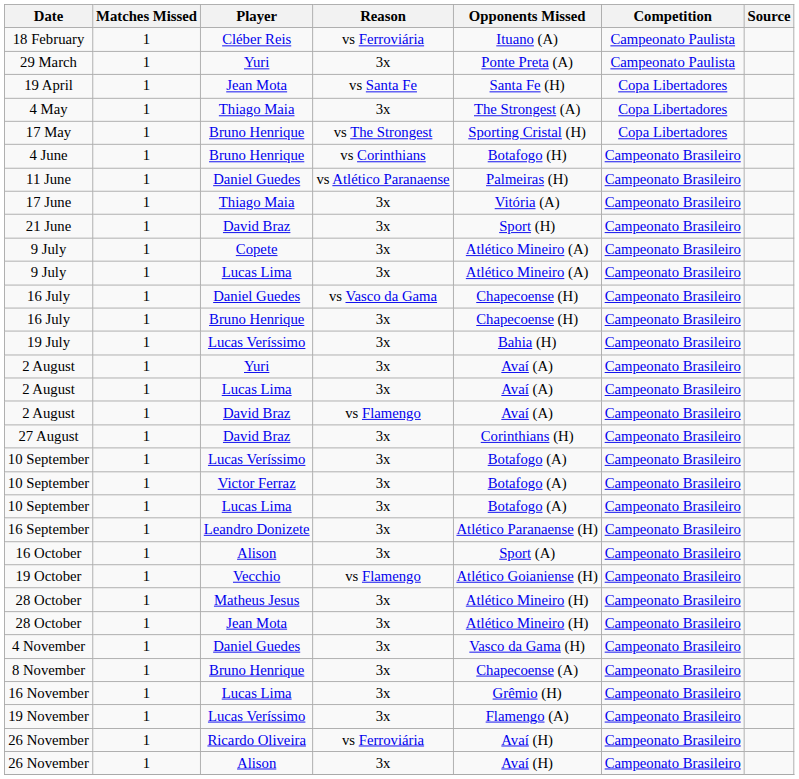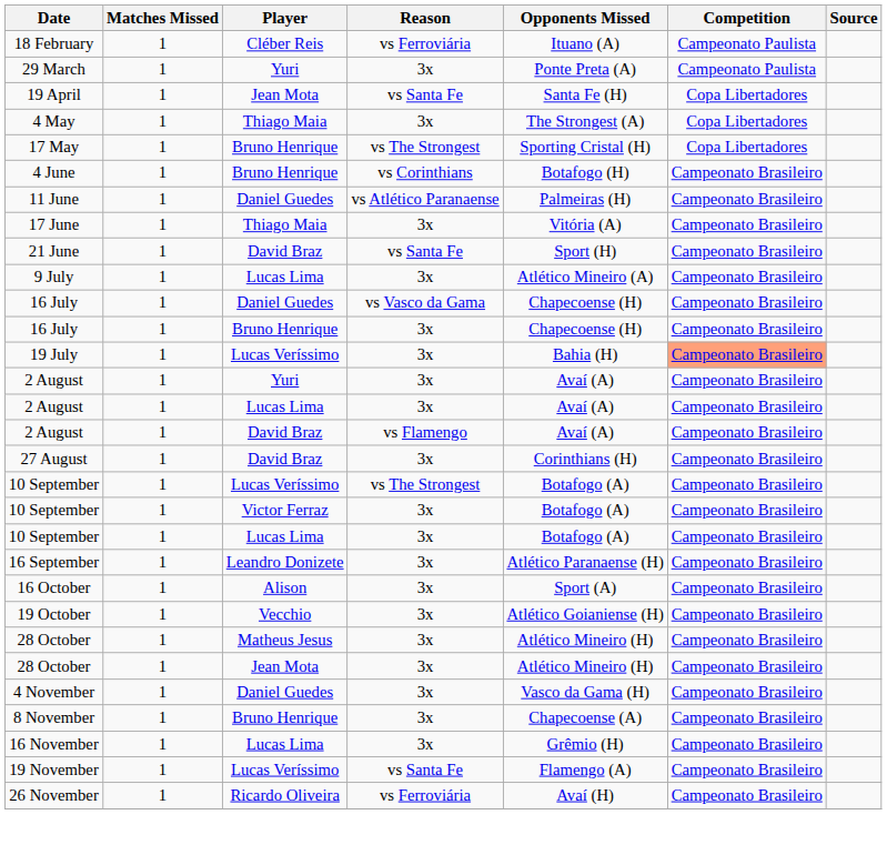 <table class="wikitable" style="text-align: center">
 <tr>
 <th>Date</th>
 <th>Matches Missed</th>
 <th>Player</th>
 <th>Reason</th>
 <th>Opponents Missed</th>
 <th>Competition</th>
 <th>Source</th>
 </tr>
 <tr>
 <td>18 February</td>
 <td>1</td>
 <td><a href='#'>Cléber Reis</a></td>
 <td> vs <a href='#'>Ferroviária</a></td>
 <td><a href='#'>Ituano</a> (A)</td>
 <td><a href='#'>Campeonato Paulista</a></td>
 <td></td>
 </tr>
 <tr>
 <td>29 March</td>
 <td>1</td>
 <td><a href='#'>Yuri</a></td>
 <td>3x </td>
 <td><a href='#'>Ponte Preta</a> (A)</td>
 <td><a href='#'>Campeonato Paulista</a></td>
 <td></td>
 </tr>
 <tr>
 <td>19 April</td>
 <td>1</td>
 <td><a href='#'>Jean Mota</a></td>
 <td> vs <a href='#'>Santa Fe</a></td>
 <td><a href='#'>Santa Fe</a> (H)</td>
 <td><a href='#'>Copa Libertadores</a></td>
 <td></td>
 </tr>
 <tr>
 <td>4 May</td>
 <td>1</td>
 <td><a href='#'>Thiago Maia</a></td>
 <td>3x </td>
 <td><a href='#'>The Strongest</a> (A)</td>
 <td><a href='#'>Copa Libertadores</a></td>
 <td></td>
 </tr>
 <tr>
 <td>17 May</td>
 <td>1</td>
 <td><a href='#'>Bruno Henrique</a></td>
 <td> vs <a href='#'>The Strongest</a></td>
 <td><a href='#'>Sporting Cristal</a> (H)</td>
 <td><a href='#'>Copa Libertadores</a></td>
 <td></td>
 </tr>
 <tr>
 <td>4 June</td>
 <td>1</td>
 <td><a href='#'>Bruno Henrique</a></td>
 <td> vs <a href='#'>Corinthians</a></td>
 <td><a href='#'>Botafogo</a> (H)</td>
 <td><a href='#'>Campeonato Brasileiro</a></td>
 <td></td>
 </tr>
 <tr>
 <td>11 June</td>
 <td>1</td>
 <td><a href='#'>Daniel Guedes</a></td>
 <td> vs <a href='#'>Atlético Paranaense</a></td>
 <td><a href='#'>Palmeiras</a> (H)</td>
 <td><a href='#'>Campeonato Brasileiro</a></td>
 <td></td>
 </tr>
 <tr>
 <td>17 June</td>
 <td>1</td>
 <td><a href='#'>Thiago Maia</a></td>
 <td>3x </td>
 <td><a href='#'>Vitória</a> (A)</td>
 <td><a href='#'>Campeonato Brasileiro</a></td>
 <td></td>
 </tr>
 <tr>
 <td>21 June</td>
 <td>1</td>
 <td><a href='#'>David Braz</a></td>
-<td>3x </td>
+<td> vs <a href='#'>Santa Fe</a></td>
 <td><a href='#'>Sport</a> (H)</td>
-<td><a href='#'>Campeonato Brasileiro</a></td>
-<td></td>
-</tr>
-<tr>
-<td>9 July</td>
-<td>1</td>
-<td><a href='#'>Copete</a></td>
-<td>3x </td>
-<td><a href='#'>Atlético Mineiro</a> (A)</td>
 <td><a href='#'>Campeonato Brasileiro</a></td>
 <td></td>
 </tr>
 <tr>
 <td>9 July</td>
 <td>1</td>
 <td><a href='#'>Lucas Lima</a></td>
 <td>3x </td>
 <td><a href='#'>Atlético Mineiro</a> (A)</td>
 <td><a href='#'>Campeonato Brasileiro</a></td>
 <td></td>
 </tr>
 <tr>
 <td>16 July</td>
 <td>1</td>
 <td><a href='#'>Daniel Guedes</a></td>
 <td> vs <a href='#'>Vasco da Gama</a></td>
 <td><a href='#'>Chapecoense</a> (H)</td>
 <td><a href='#'>Campeonato Brasileiro</a></td>
 <td></td>
 </tr>
 <tr>
 <td>16 July</td>
 <td>1</td>
 <td><a href='#'>Bruno Henrique</a></td>
 <td>3x </td>
 <td><a href='#'>Chapecoense</a> (H)</td>
 <td><a href='#'>Campeonato Brasileiro</a></td>
 <td></td>
 </tr>
 <tr>
 <td>19 July</td>
 <td>1</td>
 <td><a href='#'>Lucas Veríssimo</a></td>
 <td>3x </td>
 <td><a href='#'>Bahia</a> (H)</td>
-<td><a href='#'>Campeonato Brasileiro</a></td>
+<td style="background: lightsalmon;"><a href='#'>Campeonato Brasileiro</a></td>
 <td></td>
 </tr>
 <tr>
 <td>2 August</td>
 <td>1</td>
 <td><a href='#'>Yuri</a></td>
 <td>3x </td>
 <td><a href='#'>Avaí</a> (A)</td>
 <td><a href='#'>Campeonato Brasileiro</a></td>
 <td></td>
 </tr>
 <tr>
 <td>2 August</td>
 <td>1</td>
 <td><a href='#'>Lucas Lima</a></td>
 <td>3x </td>
 <td><a href='#'>Avaí</a> (A)</td>
 <td><a href='#'>Campeonato Brasileiro</a></td>
 <td></td>
 </tr>
 <tr>
 <td>2 August</td>
 <td>1</td>
 <td><a href='#'>David Braz</a></td>
 <td> vs <a href='#'>Flamengo</a></td>
 <td><a href='#'>Avaí</a> (A)</td>
 <td><a href='#'>Campeonato Brasileiro</a></td>
 <td></td>
 </tr>
 <tr>
 <td>27 August</td>
 <td>1</td>
 <td><a href='#'>David Braz</a></td>
 <td>3x </td>
 <td><a href='#'>Corinthians</a> (H)</td>
 <td><a href='#'>Campeonato Brasileiro</a></td>
 <td></td>
 </tr>
 <tr>
 <td>10 September</td>
 <td>1</td>
 <td><a href='#'>Lucas Veríssimo</a></td>
-<td>3x </td>
+<td> vs <a href='#'>The Strongest</a></td>
 <td><a href='#'>Botafogo</a> (A)</td>
 <td><a href='#'>Campeonato Brasileiro</a></td>
 <td></td>
 </tr>
 <tr>
 <td>10 September</td>
 <td>1</td>
 <td><a href='#'>Victor Ferraz</a></td>
 <td>3x </td>
 <td><a href='#'>Botafogo</a> (A)</td>
 <td><a href='#'>Campeonato Brasileiro</a></td>
 <td></td>
 </tr>
 <tr>
 <td>10 September</td>
 <td>1</td>
 <td><a href='#'>Lucas Lima</a></td>
 <td>3x </td>
 <td><a href='#'>Botafogo</a> (A)</td>
 <td><a href='#'>Campeonato Brasileiro</a></td>
 <td></td>
 </tr>
 <tr>
 <td>16 September</td>
 <td>1</td>
 <td><a href='#'>Leandro Donizete</a></td>
 <td>3x </td>
 <td><a href='#'>Atlético Paranaense</a> (H)</td>
 <td><a href='#'>Campeonato Brasileiro</a></td>
 <td></td>
 </tr>
 <tr>
 <td>16 October</td>
 <td>1</td>
 <td><a href='#'>Alison</a></td>
 <td>3x </td>
 <td><a href='#'>Sport</a> (A)</td>
 <td><a href='#'>Campeonato Brasileiro</a></td>
 <td></td>
 </tr>
 <tr>
 <td>19 October</td>
 <td>1</td>
 <td><a href='#'>Vecchio</a></td>
-<td> vs <a href='#'>Flamengo</a></td>
+<td>3x </td>
 <td><a href='#'>Atlético Goianiense</a> (H)</td>
 <td><a href='#'>Campeonato Brasileiro</a></td>
 <td></td>
 </tr>
 <tr>
 <td>28 October</td>
 <td>1</td>
 <td><a href='#'>Matheus Jesus</a></td>
 <td>3x </td>
 <td><a href='#'>Atlético Mineiro</a> (H)</td>
 <td><a href='#'>Campeonato Brasileiro</a></td>
 <td></td>
 </tr>
 <tr>
 <td>28 October</td>
 <td>1</td>
 <td><a href='#'>Jean Mota</a></td>
 <td>3x </td>
 <td><a href='#'>Atlético Mineiro</a> (H)</td>
 <td><a href='#'>Campeonato Brasileiro</a></td>
 <td></td>
 </tr>
 <tr>
 <td>4 November</td>
 <td>1</td>
 <td><a href='#'>Daniel Guedes</a></td>
 <td>3x </td>
 <td><a href='#'>Vasco da Gama</a> (H)</td>
 <td><a href='#'>Campeonato Brasileiro</a></td>
 <td></td>
 </tr>
 <tr>
 <td>8 November</td>
 <td>1</td>
 <td><a href='#'>Bruno Henrique</a></td>
 <td>3x </td>
 <td><a href='#'>Chapecoense</a> (A)</td>
 <td><a href='#'>Campeonato Brasileiro</a></td>
 <td></td>
 </tr>
 <tr>
 <td>16 November</td>
 <td>1</td>
 <td><a href='#'>Lucas Lima</a></td>
 <td>3x </td>
 <td><a href='#'>Grêmio</a> (H)</td>
 <td><a href='#'>Campeonato Brasileiro</a></td>
 <td></td>
 </tr>
 <tr>
 <td>19 November</td>
 <td>1</td>
 <td><a href='#'>Lucas Veríssimo</a></td>
-<td>3x </td>
+<td> vs <a href='#'>Santa Fe</a></td>
 <td><a href='#'>Flamengo</a> (A)</td>
 <td><a href='#'>Campeonato Brasileiro</a></td>
 <td></td>
 </tr>
 <tr>
 <td>26 November</td>
 <td>1</td>
 <td><a href='#'>Ricardo Oliveira</a></td>
 <td> vs <a href='#'>Ferroviária</a></td>
 <td><a href='#'>Avaí</a> (H)</td>
 <td><a href='#'>Campeonato Brasileiro</a></td>
 <td></td>
 </tr>
 <tr>
-<td>26 November</td>
-<td>1</td>
-<td><a href='#'>Alison</a></td>
-<td>3x </td>
-<td><a href='#'>Avaí</a> (H)</td>
-<td><a href='#'>Campeonato Brasileiro</a></td>
-<td></td>
-</tr>
-<tr>
 </tr>
 </table>
